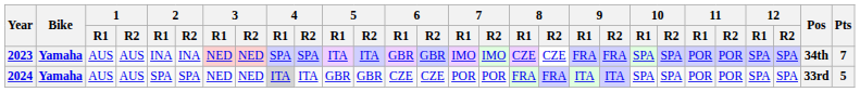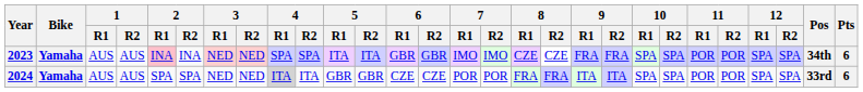 <table class="wikitable" style="text-align:center; font-size:90%">
 <tr>
 <th valign="middle" rowspan=2>Year</th>
 <th valign="middle" rowspan=2>Bike</th>
 <th colspan=2>1</th>
 <th colspan=2>2</th>
 <th colspan=2>3</th>
 <th colspan=2>4</th>
 <th colspan=2>5</th>
 <th colspan=2>6</th>
 <th colspan=2>7</th>
 <th colspan=2>8</th>
 <th colspan=2>9</th>
 <th colspan=2>10</th>
 <th colspan=2>11</th>
 <th colspan=2>12</th>
 <th rowspan=2>Pos</th>
 <th rowspan=2>Pts</th>
 </tr>
 <tr>
 <th>R1</th>
 <th>R2</th>
 <th>R1</th>
 <th>R2</th>
 <th>R1</th>
 <th>R2</th>
 <th>R1</th>
 <th>R2</th>
 <th>R1</th>
 <th>R2</th>
 <th>R1</th>
 <th>R2</th>
 <th>R1</th>
 <th>R2</th>
 <th>R1</th>
 <th>R2</th>
 <th>R1</th>
 <th>R2</th>
 <th>R1</th>
 <th>R2</th>
 <th>R1</th>
 <th>R2</th>
 <th>R1</th>
 <th>R2</th>
 </tr>
 <tr>
 <th><a href='#'>2023</a></th>
 <th><a href='#'>Yamaha</a></th>
 <td><a href='#'>AUS</a></td>
 <td><a href='#'>AUS</a></td>
-<td><a href='#'>INA</a></td>
+<td style="background: pink;"><a href='#'>INA</a></td>
 <td><a href='#'>INA</a></td>
 <td style="background:#ffcfcf;"><a href='#'>NED</a><br></td>
 <td style="background:#ffcfcf;"><a href='#'>NED</a><br></td>
 <td style="background:#cfcfff;"><a href='#'>SPA</a><br></td>
 <td style="background:#cfcfff;"><a href='#'>SPA</a><br></td>
 <td style="background:#efcfff;"><a href='#'>ITA</a><br></td>
 <td style="background:#cfcfff;"><a href='#'>ITA</a><br></td>
 <td style="background:#efcfff;"><a href='#'>GBR</a><br></td>
 <td style="background:#cfcfff;"><a href='#'>GBR</a><br></td>
 <td style="background:#efcfff;"><a href='#'>IMO</a><br></td>
 <td style="background:#dfffdf;"><a href='#'>IMO</a><br></td>
 <td style="background:#efcfff;"><a href='#'>CZE</a><br></td>
 <td style="background:#ffffff;"><a href='#'>CZE</a><br></td>
 <td style="background:#cfcfff;"><a href='#'>FRA</a><br></td>
 <td style="background:#cfcfff;"><a href='#'>FRA</a><br></td>
 <td style="background:#dfffdf;"><a href='#'>SPA</a><br></td>
 <td style="background:#cfcfff;"><a href='#'>SPA</a><br></td>
 <td style="background:#cfcfff;"><a href='#'>POR</a><br></td>
 <td style="background:#cfcfff;"><a href='#'>POR</a><br></td>
 <td style="background:#cfcfff;"><a href='#'>SPA</a><br></td>
 <td style="background:#cfcfff;"><a href='#'>SPA</a><br></td>
 <th>34th</th>
-<th>7</th>
+<th>6</th>
 </tr>
 <tr>
 <th><a href='#'>2024</a></th>
 <th><a href='#'>Yamaha</a></th>
 <td><a href='#'>AUS</a></td>
 <td><a href='#'>AUS</a></td>
 <td><a href='#'>SPA</a></td>
 <td><a href='#'>SPA</a></td>
 <td><a href='#'>NED</a></td>
 <td><a href='#'>NED</a></td>
 <td style="background: lightgrey;"><a href='#'>ITA</a></td>
 <td><a href='#'>ITA</a></td>
 <td><a href='#'>GBR</a></td>
 <td><a href='#'>GBR</a></td>
 <td><a href='#'>CZE</a></td>
 <td><a href='#'>CZE</a></td>
 <td><a href='#'>POR</a></td>
 <td><a href='#'>POR</a></td>
 <td style="background:#DFFFDF;"><a href='#'>FRA</a><br></td>
 <td style="background:#CFCFFF;"><a href='#'>FRA</a><br></td>
 <td style="background:#DFFFDF;"><a href='#'>ITA</a><br></td>
 <td style="background:#CFCFFF;"><a href='#'>ITA</a><br></td>
 <td><a href='#'>SPA</a></td>
 <td><a href='#'>SPA</a></td>
 <td><a href='#'>POR</a></td>
 <td><a href='#'>POR</a></td>
 <td><a href='#'>SPA</a></td>
 <td><a href='#'>SPA</a></td>
 <th>33rd</th>
-<th>5</th>
+<th>6</th>
 </tr>
 </table>
